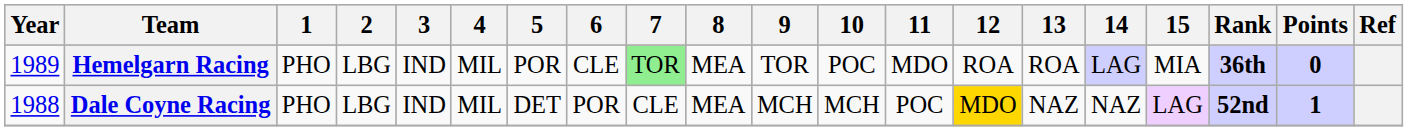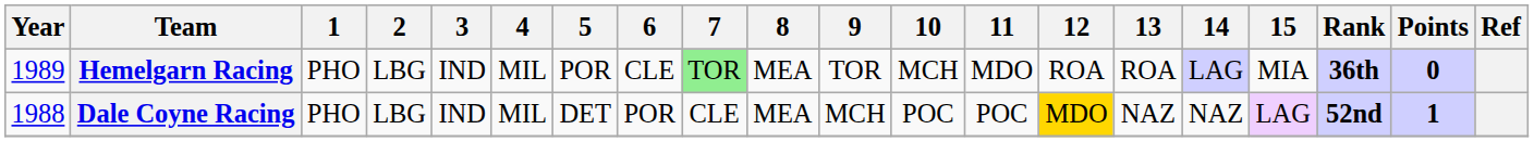 <table class="wikitable" style="text-align:center; font-size:95%">
 <tr>
 <th>Year</th>
 <th>Team</th>
 <th>1</th>
 <th>2</th>
 <th>3</th>
 <th>4</th>
 <th>5</th>
 <th>6</th>
 <th>7</th>
 <th>8</th>
 <th>9</th>
 <th>10</th>
 <th>11</th>
 <th>12</th>
 <th>13</th>
 <th>14</th>
 <th>15</th>
 <th>Rank</th>
 <th>Points</th>
 <th>Ref</th>
 </tr>
 <tr>
 <td><a href='#'>1989</a></td>
 <th><a href='#'>Hemelgarn Racing</a></th>
 <td>PHO</td>
 <td>LBG</td>
 <td>IND</td>
 <td>MIL</td>
 <td>POR</td>
 <td>CLE</td>
 <td style="background: lightgreen;">TOR</td>
 <td>MEA</td>
 <td>TOR</td>
-<td>POC</td>
+<td>MCH</td>
 <td>MDO</td>
 <td>ROA</td>
 <td>ROA</td>
 <td style="background:#CFCFFF;">LAG<br></td>
 <td>MIA</td>
 <td style="background:#CFCFFF;"><strong>36th</strong></td>
 <td style="background:#CFCFFF;"><strong>0</strong></td>
 <th></th>
 </tr>
 <tr>
 <td><a href='#'>1988</a></td>
 <th><a href='#'>Dale Coyne Racing</a></th>
 <td>PHO</td>
 <td>LBG</td>
 <td>IND</td>
 <td>MIL</td>
 <td>DET</td>
 <td>POR</td>
 <td>CLE</td>
 <td>MEA</td>
 <td>MCH</td>
-<td>MCH</td>
+<td>POC</td>
 <td>POC</td>
 <td style="background: gold;">MDO</td>
 <td>NAZ</td>
 <td>NAZ</td>
 <td style="background:#EFCFFF;">LAG<br></td>
 <td style="background:#CFCFFF;"><strong>52nd</strong></td>
 <td style="background:#CFCFFF;"><strong>1</strong></td>
 <th></th>
 </tr>
 <tr>
 </tr>
 </table>
